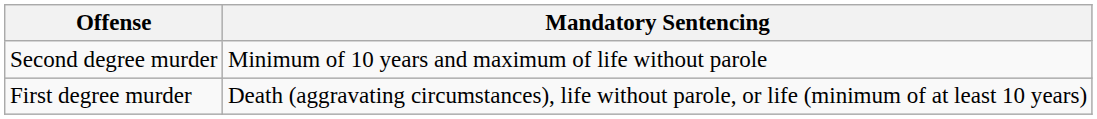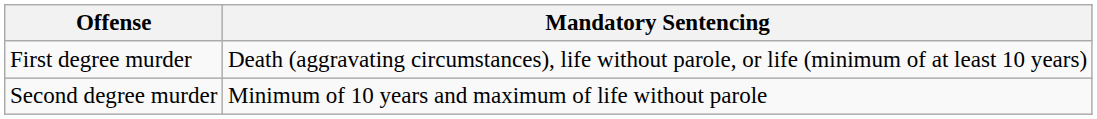 <table class="wikitable">
 <tr>
 <th>Offense</th>
 <th>Mandatory Sentencing</th>
 </tr>
 <tr>
+<td>First degree murder</td>
+<td>Death (aggravating circumstances), life without parole, or life (minimum of at least 10 years)</td>
+</tr>
+<tr>
 <td>Second degree murder</td>
 <td>Minimum of 10 years and maximum of life without parole</td>
 </tr>
-<tr>
-<td>First degree murder</td>
-<td>Death (aggravating circumstances), life without parole, or life (minimum of at least 10 years)</td>
-</tr>
 </table>
